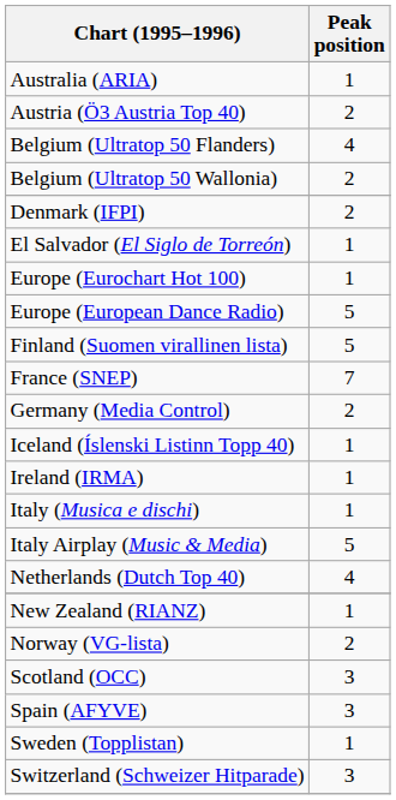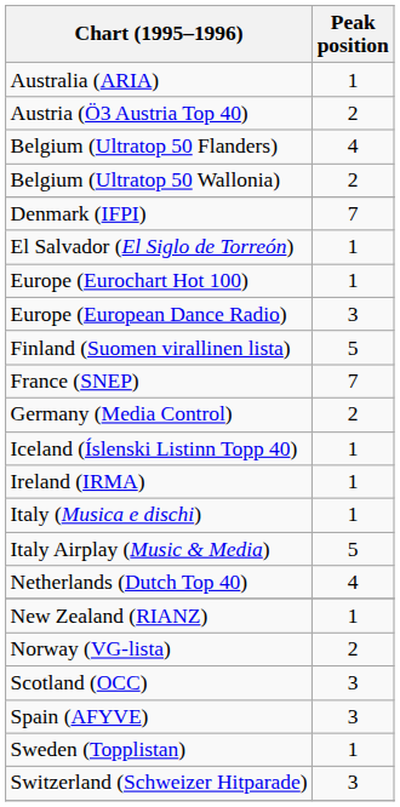 <table class="wikitable sortable plainrowheaders">
 <tr>
 <th>Chart (1995–1996)</th>
 <th>Peak<br>position</th>
 </tr>
 <tr>
 <td>Australia (<a href='#'>ARIA</a>)</td>
 <td style="text-align:center;">1</td>
 </tr>
 <tr>
 <td>Austria (<a href='#'>Ö3 Austria Top 40</a>)</td>
 <td style="text-align:center;">2</td>
 </tr>
 <tr>
 <td>Belgium (<a href='#'>Ultratop 50</a> Flanders)</td>
 <td style="text-align:center;">4</td>
 </tr>
 <tr>
 <td>Belgium (<a href='#'>Ultratop 50</a> Wallonia)</td>
 <td style="text-align:center;">2</td>
 </tr>
 <tr>
 </tr>
 <tr>
 <td>Denmark (<a href='#'>IFPI</a>)</td>
-<td style="text-align:center;">2</td>
+<td style="text-align:center;">7</td>
 </tr>
 <tr>
 <td>El Salvador (<em><a href='#'>El Siglo de Torreón</a></em>)</td>
 <td align="center">1</td>
 </tr>
 <tr>
 <td>Europe (<a href='#'>Eurochart Hot 100</a>)</td>
 <td style="text-align:center;">1</td>
 </tr>
 <tr>
 <td>Europe (<a href='#'>European Dance Radio</a>)</td>
-<td style="text-align:center;">5</td>
+<td style="text-align:center;">3</td>
 </tr>
 <tr>
 <td>Finland (<a href='#'>Suomen virallinen lista</a>)</td>
 <td style="text-align:center;">5</td>
 </tr>
 <tr>
 <td>France (<a href='#'>SNEP</a>)</td>
 <td style="text-align:center;">7</td>
 </tr>
 <tr>
 <td>Germany (<a href='#'>Media Control</a>)</td>
 <td style="text-align:center;">2</td>
 </tr>
 <tr>
 <td>Iceland (<a href='#'>Íslenski Listinn Topp 40</a>)</td>
 <td style="text-align:center;">1</td>
 </tr>
 <tr>
 <td>Ireland (<a href='#'>IRMA</a>)</td>
 <td style="text-align:center;">1</td>
 </tr>
 <tr>
 <td>Italy (<em><a href='#'>Musica e dischi</a></em>)</td>
 <td style="text-align:center;">1</td>
 </tr>
 <tr>
 <td>Italy Airplay (<em><a href='#'>Music & Media</a></em>)</td>
 <td style="text-align:center;">5</td>
 </tr>
 <tr>
 <td>Netherlands (<a href='#'>Dutch Top 40</a>)</td>
 <td style="text-align:center;">4</td>
 </tr>
 <tr>
 </tr>
 <tr>
 <td>New Zealand (<a href='#'>RIANZ</a>)</td>
 <td style="text-align:center;">1</td>
 </tr>
 <tr>
 <td>Norway (<a href='#'>VG-lista</a>)</td>
 <td style="text-align:center;">2</td>
 </tr>
 <tr>
 <td>Scotland (<a href='#'>OCC</a>)</td>
 <td style="text-align:center;">3</td>
 </tr>
 <tr>
 <td>Spain (<a href='#'>AFYVE</a>)</td>
 <td style="text-align:center;">3</td>
 </tr>
 <tr>
 <td>Sweden (<a href='#'>Topplistan</a>)</td>
 <td style="text-align:center;">1</td>
 </tr>
 <tr>
 <td>Switzerland (<a href='#'>Schweizer Hitparade</a>)</td>
 <td style="text-align:center;">3</td>
 </tr>
 <tr>
 </tr>
 <tr>
 </tr>
 <tr>
 </tr>
 <tr>
 </tr>
 <tr>
 </tr>
 <tr>
 </tr>
 <tr>
 </tr>
 </table>
